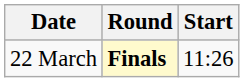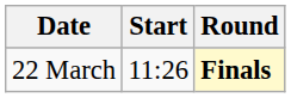 <table class=wikitable>
 <tr>
 <th>Date</th>
+<th>Start</th>
 <th>Round</th>
-<th>Start</th>
 </tr>
 <tr>
 <td>22 March</td>
+<td>11:26</td>
 <td style=background:lemonchiffon><strong>Finals</strong></td>
-<td>11:26</td>
 </tr>
 </table>
